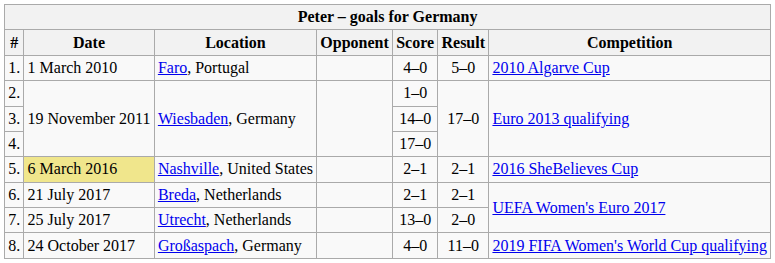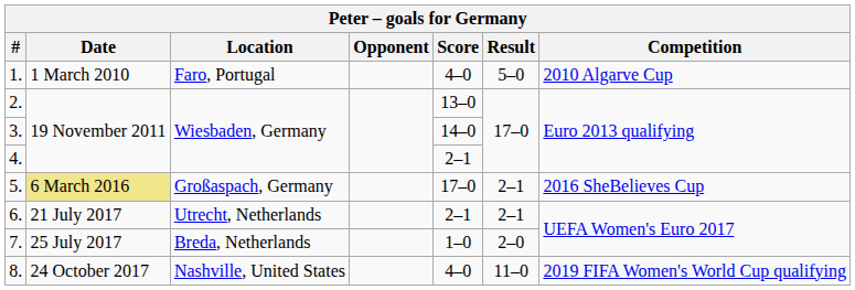 <table class="wikitable">
 <tr>
 <th colspan="7"><strong>Peter – goals for Germany</strong></th>
 </tr>
 <tr>
 <th>#</th>
 <th>Date</th>
 <th>Location</th>
 <th>Opponent</th>
 <th>Score</th>
 <th>Result</th>
 <th>Competition</th>
 </tr>
 <tr>
 <td align=center>1.</td>
 <td>1 March 2010</td>
 <td><a href='#'>Faro</a>, Portugal</td>
 <td></td>
 <td align=center>4–0</td>
 <td align=center>5–0</td>
 <td><a href='#'>2010 Algarve Cup</a></td>
 </tr>
 <tr>
 <td align=center>2.</td>
 <td rowspan=3>19 November 2011</td>
 <td rowspan=3><a href='#'>Wiesbaden</a>, Germany</td>
 <td rowspan=3></td>
-<td align=center>1–0</td>
+<td align=center>13–0</td>
 <td align=center rowspan=3>17–0</td>
 <td rowspan=3><a href='#'>Euro 2013 qualifying</a></td>
 </tr>
 <tr>
 <td align=center>3.</td>
 <td align=center>14–0</td>
 </tr>
 <tr>
 <td align=center>4.</td>
-<td align=center>17–0</td>
+<td align=center>2–1</td>
 </tr>
 <tr>
 <td align=center>5.</td>
 <td style="background: khaki;">6 March 2016</td>
-<td><a href='#'>Nashville</a>, United States</td>
+<td><a href='#'>Großaspach</a>, Germany</td>
 <td></td>
-<td align=center>2–1</td>
+<td align=center>17–0</td>
 <td align=center>2–1</td>
 <td><a href='#'>2016 SheBelieves Cup</a></td>
 </tr>
 <tr>
 <td align=center>6.</td>
 <td>21 July 2017</td>
-<td><a href='#'>Breda</a>, Netherlands</td>
+<td><a href='#'>Utrecht</a>, Netherlands</td>
 <td></td>
 <td align=center>2–1</td>
 <td align=center>2–1</td>
 <td rowspan=2><a href='#'>UEFA Women's Euro 2017</a></td>
 </tr>
 <tr>
 <td align=center>7.</td>
 <td>25 July 2017</td>
-<td><a href='#'>Utrecht</a>, Netherlands</td>
+<td><a href='#'>Breda</a>, Netherlands</td>
 <td></td>
-<td align=center>13–0</td>
+<td align=center>1–0</td>
 <td align=center>2–0</td>
 </tr>
 <tr>
 <td align=center>8.</td>
 <td>24 October 2017</td>
-<td><a href='#'>Großaspach</a>, Germany</td>
+<td><a href='#'>Nashville</a>, United States</td>
 <td></td>
 <td align=center>4–0</td>
 <td align=center>11–0</td>
 <td><a href='#'>2019 FIFA Women's World Cup qualifying</a></td>
 </tr>
 </table>
